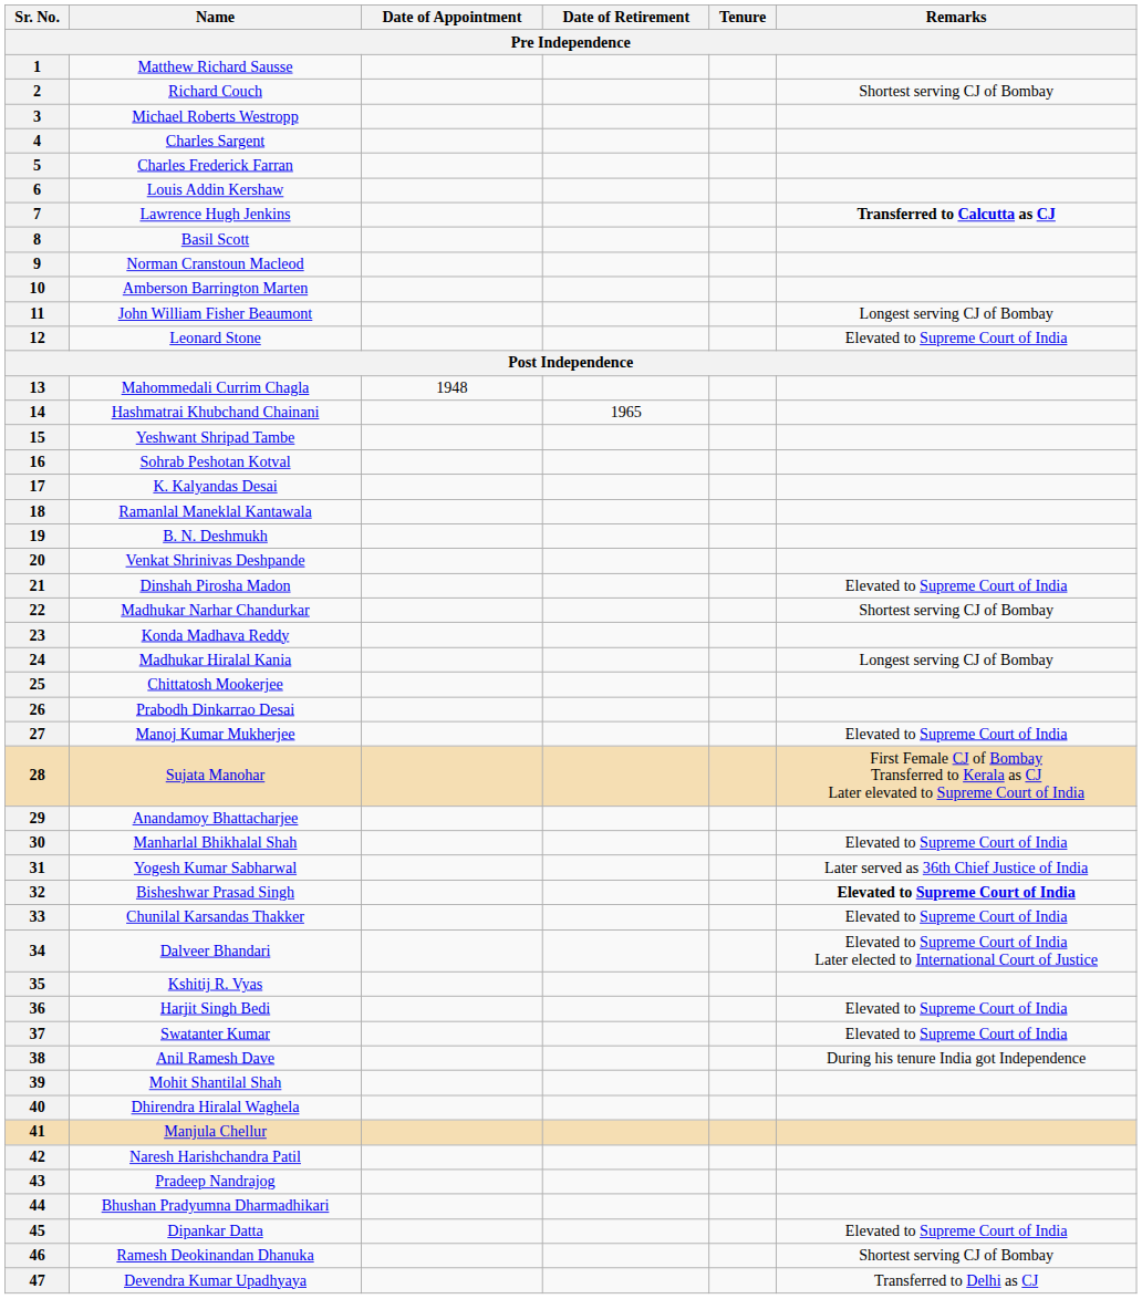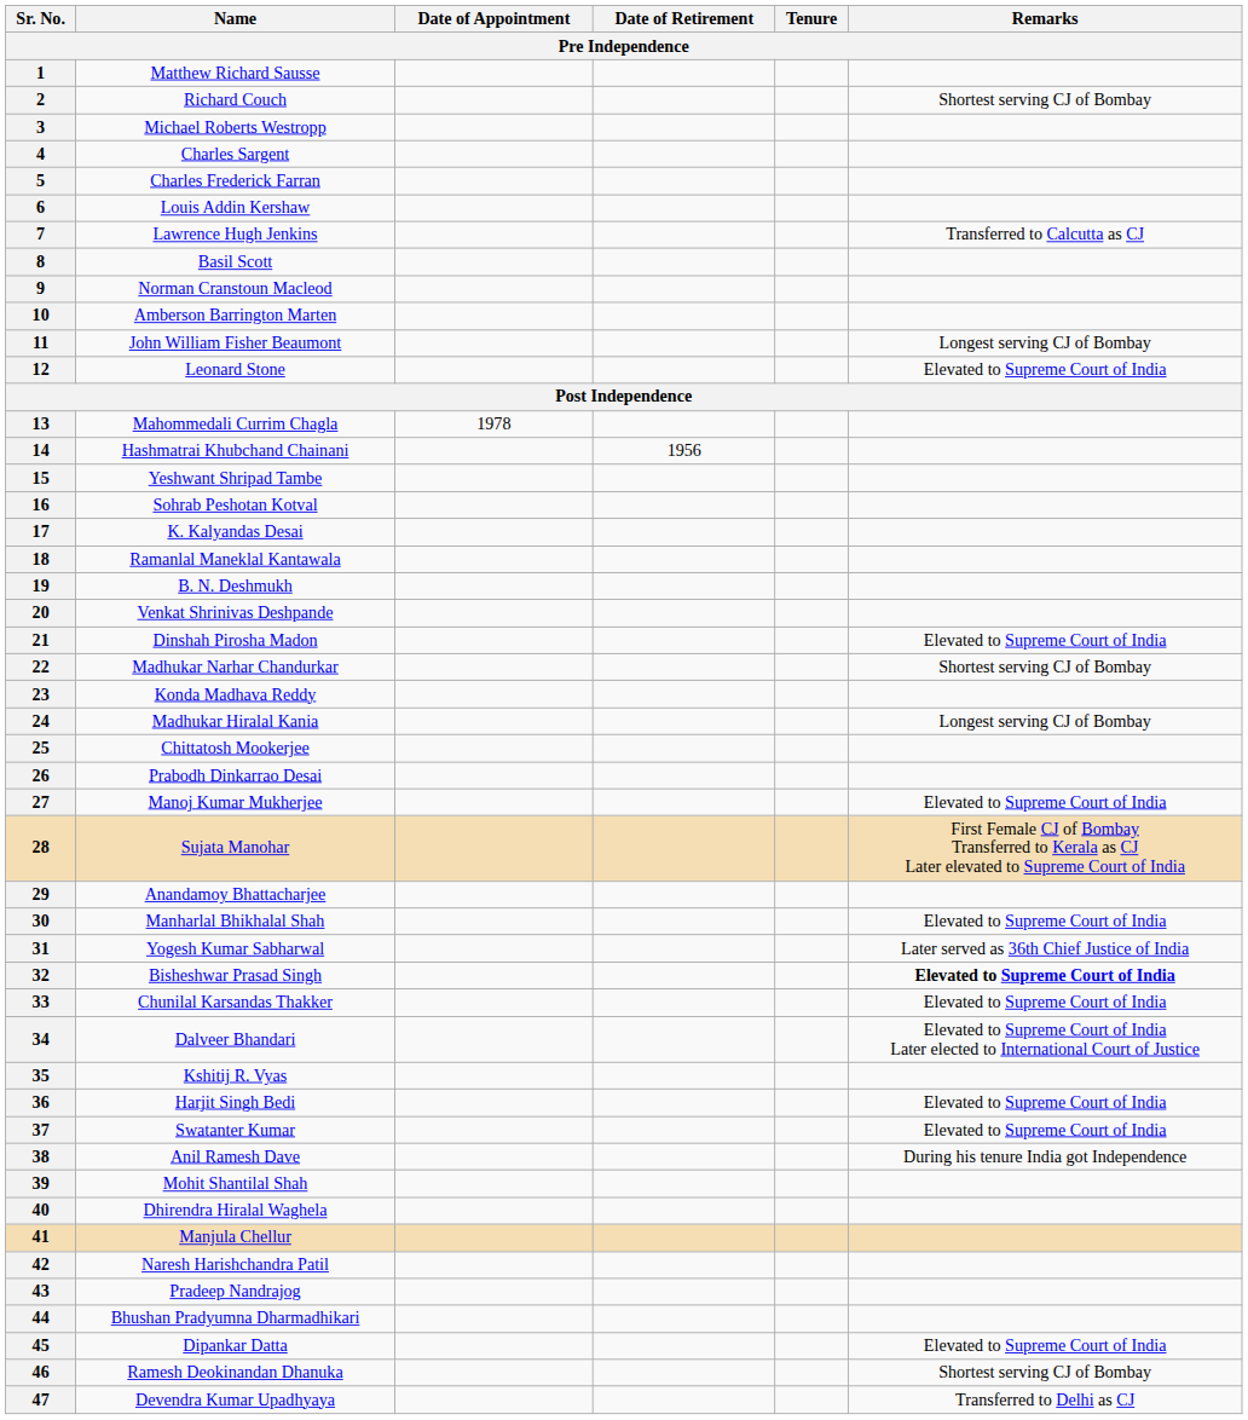 <table class="wikitable sortable" style="text-align:center" width="92%">
 <tr>
 <th>Sr. No.</th>
 <th>Name</th>
 <th>Date of Appointment</th>
 <th>Date of Retirement</th>
 <th>Tenure</th>
 <th>Remarks</th>
 </tr>
 <tr>
 <th colspan="6"><strong>Pre Independence</strong></th>
 </tr>
 <tr>
 <th>1</th>
 <td><a href='#'>Matthew Richard Sausse</a></td>
 <td></td>
 <td></td>
 <td></td>
 <td></td>
 </tr>
 <tr>
 <th>2</th>
 <td><a href='#'>Richard Couch</a></td>
 <td></td>
 <td></td>
 <td></td>
 <td>Shortest serving CJ of Bombay</td>
 </tr>
 <tr>
 <th>3</th>
 <td><a href='#'>Michael Roberts Westropp</a></td>
 <td></td>
 <td></td>
 <td></td>
 <td></td>
 </tr>
 <tr>
 <th>4</th>
 <td><a href='#'>Charles Sargent</a></td>
 <td></td>
 <td></td>
 <td></td>
 <td></td>
 </tr>
 <tr>
 <th>5</th>
 <td><a href='#'>Charles Frederick Farran</a></td>
 <td></td>
 <td></td>
 <td></td>
 <td></td>
 </tr>
 <tr>
 <th>6</th>
 <td><a href='#'>Louis Addin Kershaw</a></td>
 <td></td>
 <td></td>
 <td></td>
 <td></td>
 </tr>
 <tr>
 <th>7</th>
 <td><a href='#'>Lawrence Hugh Jenkins</a></td>
 <td></td>
 <td></td>
 <td></td>
-<td><strong>Transferred to <a href='#'>Calcutta</a> as <a href='#'>CJ</a></strong></td>
+<td>Transferred to <a href='#'>Calcutta</a> as <a href='#'>CJ</a></td>
 </tr>
 <tr>
 <th>8</th>
 <td><a href='#'>Basil Scott</a></td>
 <td></td>
 <td></td>
 <td></td>
 <td></td>
 </tr>
 <tr>
 <th>9</th>
 <td><a href='#'>Norman Cranstoun Macleod</a></td>
 <td></td>
 <td></td>
 <td></td>
 <td></td>
 </tr>
 <tr>
 <th>10</th>
 <td><a href='#'>Amberson Barrington Marten</a></td>
 <td></td>
 <td></td>
 <td></td>
 <td></td>
 </tr>
 <tr>
 <th>11</th>
 <td><a href='#'>John William Fisher Beaumont</a></td>
 <td></td>
 <td></td>
 <td></td>
 <td>Longest serving CJ of Bombay</td>
 </tr>
 <tr>
 <th>12</th>
 <td><a href='#'>Leonard Stone</a></td>
 <td></td>
 <td></td>
 <td></td>
 <td>Elevated to <a href='#'>Supreme Court of India</a></td>
 </tr>
 <tr>
 <th colspan="6"><strong>Post Independence</strong></th>
 </tr>
 <tr>
 <th>13</th>
 <td><a href='#'>Mahommedali Currim Chagla</a></td>
-<td>1948</td>
+<td>1978</td>
 <td></td>
 <td></td>
 <td></td>
 </tr>
 <tr>
 <th>14</th>
 <td><a href='#'>Hashmatrai Khubchand Chainani</a></td>
 <td></td>
-<td>1965</td>
+<td>1956</td>
 <td></td>
 <td></td>
 </tr>
 <tr>
 <th>15</th>
 <td><a href='#'>Yeshwant Shripad Tambe</a></td>
 <td></td>
 <td></td>
 <td></td>
 <td></td>
 </tr>
 <tr>
 <th>16</th>
 <td><a href='#'>Sohrab Peshotan Kotval</a></td>
 <td></td>
 <td></td>
 <td></td>
 <td></td>
 </tr>
 <tr>
 <th>17</th>
 <td><a href='#'>K. Kalyandas Desai</a></td>
 <td></td>
 <td></td>
 <td></td>
 <td></td>
 </tr>
 <tr>
 <th>18</th>
 <td><a href='#'>Ramanlal Maneklal Kantawala</a></td>
 <td></td>
 <td></td>
 <td></td>
 <td></td>
 </tr>
 <tr>
 <th>19</th>
 <td><a href='#'>B. N. Deshmukh</a></td>
 <td></td>
 <td></td>
 <td></td>
 <td></td>
 </tr>
 <tr>
 <th>20</th>
 <td><a href='#'>Venkat Shrinivas Deshpande</a></td>
 <td></td>
 <td></td>
 <td></td>
 <td></td>
 </tr>
 <tr>
 <th>21</th>
 <td><a href='#'>Dinshah Pirosha Madon</a></td>
 <td></td>
 <td></td>
 <td></td>
 <td>Elevated to <a href='#'>Supreme Court of India</a></td>
 </tr>
 <tr>
 <th>22</th>
 <td><a href='#'>Madhukar Narhar Chandurkar</a></td>
 <td></td>
 <td></td>
 <td></td>
 <td>Shortest serving CJ of Bombay</td>
 </tr>
 <tr>
 <th>23</th>
 <td><a href='#'>Konda Madhava Reddy</a></td>
 <td></td>
 <td></td>
 <td></td>
 <td></td>
 </tr>
 <tr>
 <th>24</th>
 <td><a href='#'>Madhukar Hiralal Kania</a></td>
 <td></td>
 <td></td>
 <td></td>
 <td>Longest serving CJ of Bombay</td>
 </tr>
 <tr>
 <th>25</th>
 <td><a href='#'>Chittatosh Mookerjee</a></td>
 <td></td>
 <td></td>
 <td></td>
 <td></td>
 </tr>
 <tr>
 <th>26</th>
 <td><a href='#'>Prabodh Dinkarrao Desai</a></td>
 <td></td>
 <td></td>
 <td></td>
 <td></td>
 </tr>
 <tr>
 <th>27</th>
 <td><a href='#'>Manoj Kumar Mukherjee</a></td>
 <td></td>
 <td></td>
 <td></td>
 <td>Elevated to <a href='#'>Supreme Court of India</a></td>
 </tr>
 <tr>
 <th style="background:wheat;">28</th>
 <td style="background:wheat;"><a href='#'>Sujata Manohar</a></td>
 <td style="background:wheat;"></td>
 <td style="background:wheat;"></td>
 <td style="background:wheat;"></td>
 <td style="background:wheat;">First Female <a href='#'>CJ</a> of <a href='#'>Bombay</a><br> Transferred to <a href='#'>Kerala</a> as <a href='#'>CJ</a> <br> Later elevated to <a href='#'>Supreme Court of India</a></td>
 </tr>
 <tr>
 <th>29</th>
 <td><a href='#'>Anandamoy Bhattacharjee</a></td>
 <td></td>
 <td></td>
 <td></td>
 <td></td>
 </tr>
 <tr>
 <th>30</th>
 <td><a href='#'>Manharlal Bhikhalal Shah</a></td>
 <td></td>
 <td></td>
 <td></td>
 <td>Elevated to <a href='#'>Supreme Court of India</a></td>
 </tr>
 <tr>
 <th>31</th>
 <td><a href='#'>Yogesh Kumar Sabharwal</a></td>
 <td></td>
 <td></td>
 <td></td>
 <td>Later served as <a href='#'>36th Chief Justice of India</a></td>
 </tr>
 <tr>
 <th>32</th>
 <td><a href='#'>Bisheshwar Prasad Singh</a></td>
 <td></td>
 <td></td>
 <td></td>
 <td><strong>Elevated to <a href='#'>Supreme Court of India</a></strong></td>
 </tr>
 <tr>
 <th>33</th>
 <td><a href='#'>Chunilal Karsandas Thakker</a></td>
 <td></td>
 <td></td>
 <td></td>
 <td>Elevated to <a href='#'>Supreme Court of India</a></td>
 </tr>
 <tr>
 <th>34</th>
 <td><a href='#'>Dalveer Bhandari</a></td>
 <td></td>
 <td></td>
 <td></td>
 <td>Elevated to <a href='#'>Supreme Court of India</a> <br> Later elected to <a href='#'>International Court of Justice</a></td>
 </tr>
 <tr>
 <th>35</th>
 <td><a href='#'>Kshitij R. Vyas</a></td>
 <td></td>
 <td></td>
 <td></td>
 <td></td>
 </tr>
 <tr>
 <th>36</th>
 <td><a href='#'>Harjit Singh Bedi</a></td>
 <td></td>
 <td></td>
 <td></td>
 <td>Elevated to <a href='#'>Supreme Court of India</a></td>
 </tr>
 <tr>
 <th>37</th>
 <td><a href='#'>Swatanter Kumar</a></td>
 <td></td>
 <td></td>
 <td></td>
 <td>Elevated to <a href='#'>Supreme Court of India</a></td>
 </tr>
 <tr>
 <th>38</th>
 <td><a href='#'>Anil Ramesh Dave</a></td>
 <td></td>
 <td></td>
 <td></td>
 <td>During his tenure India got Independence</td>
 </tr>
 <tr>
 <th>39</th>
 <td><a href='#'>Mohit Shantilal Shah</a></td>
 <td></td>
 <td></td>
 <td></td>
 <td></td>
 </tr>
 <tr>
 <th>40</th>
 <td><a href='#'>Dhirendra Hiralal Waghela</a></td>
 <td></td>
 <td></td>
 <td></td>
 <td></td>
 </tr>
 <tr>
 <th style="background:wheat;">41</th>
 <td style="background:wheat;"><a href='#'>Manjula Chellur</a></td>
 <td style="background:wheat;"></td>
 <td style="background:wheat;"></td>
 <td style="background:wheat;"></td>
 <td style="background:wheat;"></td>
 </tr>
 <tr>
 <th>42</th>
 <td><a href='#'>Naresh Harishchandra Patil</a></td>
 <td></td>
 <td></td>
 <td></td>
 <td></td>
 </tr>
 <tr>
 <th>43</th>
 <td><a href='#'>Pradeep Nandrajog</a></td>
 <td></td>
 <td></td>
 <td></td>
 <td></td>
 </tr>
 <tr>
 <th>44</th>
 <td><a href='#'>Bhushan Pradyumna Dharmadhikari</a></td>
 <td></td>
 <td></td>
 <td></td>
 <td></td>
 </tr>
 <tr>
 <th>45</th>
 <td><a href='#'>Dipankar Datta</a></td>
 <td></td>
 <td></td>
 <td></td>
 <td>Elevated to <a href='#'>Supreme Court of India</a></td>
 </tr>
 <tr>
 <th>46</th>
 <td><a href='#'>Ramesh Deokinandan Dhanuka</a></td>
 <td></td>
 <td></td>
 <td></td>
 <td>Shortest serving CJ of Bombay</td>
 </tr>
 <tr>
 <th>47</th>
 <td><a href='#'>Devendra Kumar Upadhyaya</a></td>
 <td></td>
 <td></td>
 <td></td>
 <td>Transferred to <a href='#'>Delhi</a> as <a href='#'>CJ</a></td>
 </tr>
 </table>
